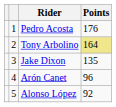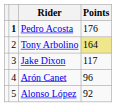 <table class="wikitable" style="font-size: 95%;">
 <tr>
 <th></th>
 <th></th>
 <th>Rider</th>
 <th>Points</th>
 </tr>
 <tr>
 <td></td>
-<td align=center>1</td>
+<td align=center><strong>1</strong></td>
 <td> <a href='#'>Pedro Acosta</a></td>
 <td align=left>176</td>
 </tr>
 <tr>
 <td></td>
 <td align=center>2</td>
 <td> <a href='#'>Tony Arbolino</a></td>
 <td align=left style="background: khaki;">164</td>
 </tr>
 <tr>
 <td></td>
 <td align=center>3</td>
 <td> <a href='#'>Jake Dixon</a></td>
-<td align=left>135</td>
+<td align=left>117</td>
 </tr>
 <tr>
 <td></td>
 <td align=center>4</td>
 <td> <a href='#'>Arón Canet</a></td>
 <td align=left>96</td>
 </tr>
 <tr>
 <td></td>
 <td align=center>5</td>
 <td> <a href='#'>Alonso López</a></td>
 <td align=left>92</td>
 </tr>
 </table>
